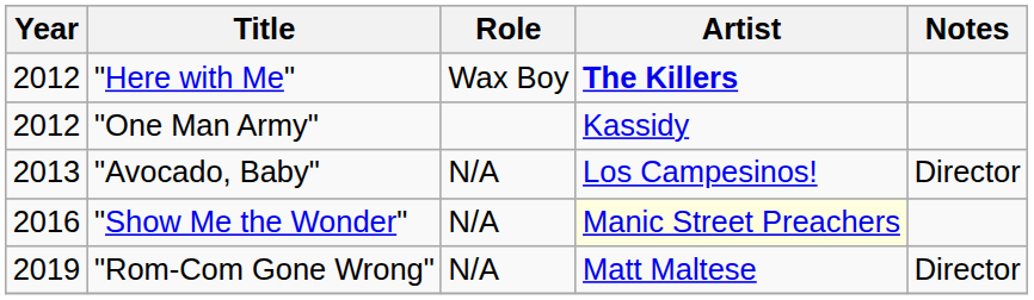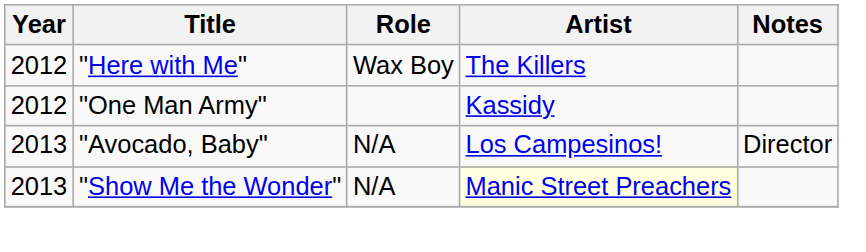 <table class="wikitable">
 <tr>
 <th>Year</th>
 <th>Title</th>
 <th>Role</th>
 <th>Artist</th>
 <th>Notes</th>
 </tr>
 <tr>
 <td>2012</td>
 <td>"<a href='#'>Here with Me</a>"</td>
 <td>Wax Boy</td>
-<td><strong><a href='#'>The Killers</a></strong></td>
+<td><a href='#'>The Killers</a></td>
 <td></td>
 </tr>
 <tr>
 <td>2012</td>
 <td>"One Man Army"</td>
 <td></td>
 <td><a href='#'>Kassidy</a></td>
 <td></td>
 </tr>
 <tr>
 <td>2013</td>
 <td>"Avocado, Baby"</td>
 <td>N/A</td>
 <td><a href='#'>Los Campesinos!</a></td>
 <td>Director</td>
 </tr>
 <tr>
-<td>2016</td>
+<td>2013</td>
 <td>"<a href='#'>Show Me the Wonder</a>"</td>
 <td>N/A</td>
 <td style="background: lightyellow;"><a href='#'>Manic Street Preachers</a></td>
 <td></td>
 </tr>
 <tr>
-<td>2019</td>
-<td>"Rom-Com Gone Wrong"</td>
-<td>N/A</td>
-<td><a href='#'>Matt Maltese</a></td>
-<td>Director</td>
-</tr>
-<tr>
 </tr>
 </table>
